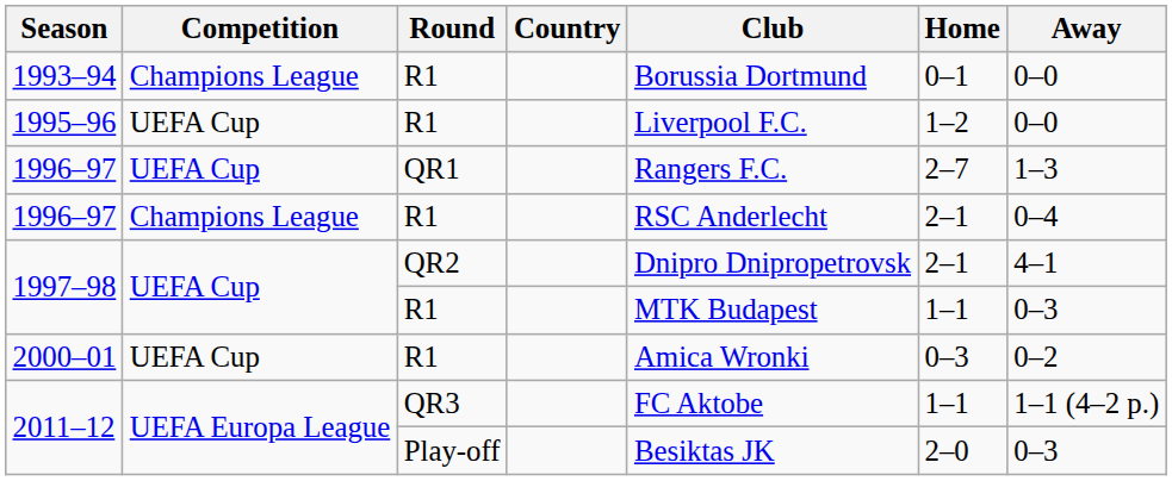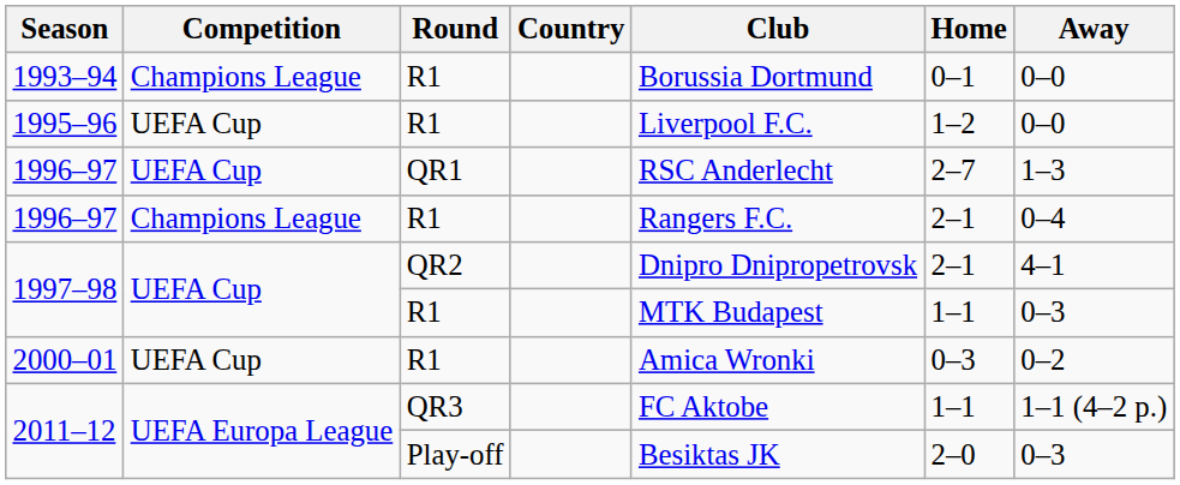 <table class="wikitable">
 <tr>
 <th>Season</th>
 <th>Competition</th>
 <th>Round</th>
 <th>Country</th>
 <th>Club</th>
 <th>Home</th>
 <th>Away</th>
 </tr>
 <tr>
 <td><a href='#'>1993–94</a></td>
 <td><a href='#'>Champions League</a></td>
 <td>R1</td>
 <td></td>
 <td><a href='#'>Borussia Dortmund</a></td>
 <td>0–1</td>
 <td>0–0</td>
 </tr>
 <tr>
 <td><a href='#'>1995–96</a></td>
 <td>UEFA Cup</td>
 <td>R1</td>
 <td></td>
 <td><a href='#'>Liverpool F.C.</a></td>
 <td>1–2</td>
 <td>0–0</td>
 </tr>
 <tr>
 <td><a href='#'>1996–97</a></td>
 <td><a href='#'>UEFA Cup</a></td>
 <td>QR1</td>
 <td></td>
-<td><a href='#'>Rangers F.C.</a></td>
+<td><a href='#'>RSC Anderlecht</a></td>
 <td>2–7</td>
 <td>1–3</td>
 </tr>
 <tr>
 <td><a href='#'>1996–97</a></td>
 <td><a href='#'>Champions League</a></td>
 <td>R1</td>
 <td></td>
-<td><a href='#'>RSC Anderlecht</a></td>
+<td><a href='#'>Rangers F.C.</a></td>
 <td>2–1</td>
 <td>0–4</td>
 </tr>
 <tr>
 <td rowspan="2"><a href='#'>1997–98</a></td>
 <td rowspan="2"><a href='#'>UEFA Cup</a></td>
 <td>QR2</td>
 <td></td>
 <td><a href='#'>Dnipro Dnipropetrovsk</a></td>
 <td>2–1</td>
 <td>4–1</td>
 </tr>
 <tr>
 <td>R1</td>
 <td></td>
 <td><a href='#'>MTK Budapest</a></td>
 <td>1–1</td>
 <td>0–3</td>
 </tr>
 <tr>
 <td><a href='#'>2000–01</a></td>
 <td>UEFA Cup</td>
 <td>R1</td>
 <td></td>
 <td><a href='#'>Amica Wronki</a></td>
 <td>0–3</td>
 <td>0–2</td>
 </tr>
 <tr>
 <td rowspan="2"><a href='#'>2011–12</a></td>
 <td rowspan="2"><a href='#'>UEFA Europa League</a></td>
 <td>QR3</td>
 <td></td>
 <td><a href='#'>FC Aktobe</a></td>
 <td>1–1</td>
 <td>1–1 (4–2 p.)</td>
 </tr>
 <tr>
 <td>Play-off</td>
 <td></td>
 <td><a href='#'>Besiktas JK</a></td>
 <td>2–0</td>
 <td>0–3</td>
 </tr>
 </table>
